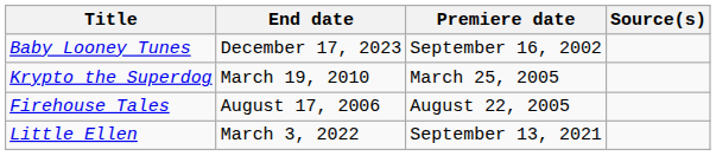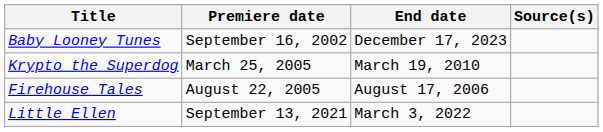 <table class="wikitable sortable">
 <tr>
 <th>Title</th>
+<th>Premiere date</th>
 <th>End date</th>
-<th>Premiere date</th>
 <th>Source(s)</th>
 </tr>
 <tr>
 <td><em><a href='#'>Baby Looney Tunes</a></em></td>
+<td>September 16, 2002</td>
 <td>December 17, 2023</td>
-<td>September 16, 2002</td>
 <td></td>
 </tr>
 <tr>
 <td><em><a href='#'>Krypto the Superdog</a></em></td>
+<td>March 25, 2005</td>
 <td>March 19, 2010</td>
-<td>March 25, 2005</td>
 <td></td>
 </tr>
 <tr>
 <td><em><a href='#'>Firehouse Tales</a></em></td>
+<td>August 22, 2005</td>
 <td>August 17, 2006</td>
-<td>August 22, 2005</td>
 <td></td>
 </tr>
 <tr>
 <td><em><a href='#'>Little Ellen</a></em></td>
+<td>September 13, 2021</td>
 <td>March 3, 2022</td>
-<td>September 13, 2021</td>
 <td></td>
 </tr>
 </table>
